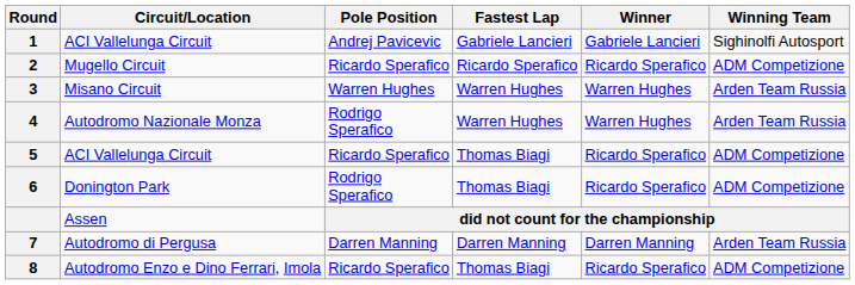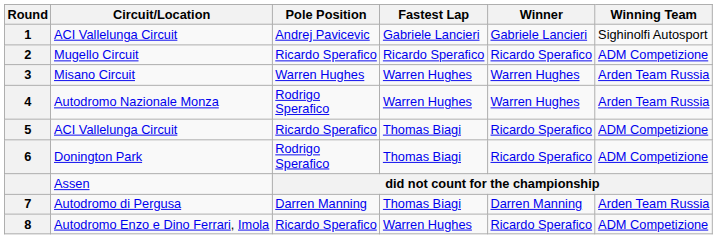 <table class="wikitable" style="font-size: 85%;">
 <tr>
 <th>Round</th>
 <th>Circuit/Location</th>
 <th>Pole Position</th>
 <th>Fastest Lap</th>
 <th>Winner</th>
 <th>Winning Team</th>
 </tr>
 <tr>
 <th>1</th>
 <td> <a href='#'>ACI Vallelunga Circuit</a></td>
 <td> <a href='#'>Andrej Pavicevic</a></td>
 <td> <a href='#'>Gabriele Lancieri</a></td>
 <td> <a href='#'>Gabriele Lancieri</a></td>
 <td> Sighinolfi Autosport</td>
 </tr>
 <tr>
 <th>2</th>
 <td> <a href='#'>Mugello Circuit</a></td>
 <td nowrap> <a href='#'>Ricardo Sperafico</a></td>
 <td nowrap> <a href='#'>Ricardo Sperafico</a></td>
 <td nowrap> <a href='#'>Ricardo Sperafico</a></td>
 <td> <a href='#'>ADM Competizione</a></td>
 </tr>
 <tr>
 <th>3</th>
 <td> <a href='#'>Misano Circuit</a></td>
 <td> <a href='#'>Warren Hughes</a></td>
 <td> <a href='#'>Warren Hughes</a></td>
 <td> <a href='#'>Warren Hughes</a></td>
 <td> <a href='#'>Arden Team Russia</a></td>
 </tr>
 <tr>
 <th>4</th>
 <td> <a href='#'>Autodromo Nazionale Monza</a></td>
 <td> <a href='#'>Rodrigo Sperafico</a></td>
 <td> <a href='#'>Warren Hughes</a></td>
 <td> <a href='#'>Warren Hughes</a></td>
 <td> <a href='#'>Arden Team Russia</a></td>
 </tr>
 <tr>
 <th>5</th>
 <td> <a href='#'>ACI Vallelunga Circuit</a></td>
 <td> <a href='#'>Ricardo Sperafico</a></td>
 <td> <a href='#'>Thomas Biagi</a></td>
 <td> <a href='#'>Ricardo Sperafico</a></td>
 <td> <a href='#'>ADM Competizione</a></td>
 </tr>
 <tr>
 <th>6</th>
 <td>  <a href='#'>Donington Park</a></td>
 <td> <a href='#'>Rodrigo Sperafico</a></td>
 <td> <a href='#'>Thomas Biagi</a></td>
 <td> <a href='#'>Ricardo Sperafico</a></td>
 <td> <a href='#'>ADM Competizione</a></td>
 </tr>
 <tr>
 <th></th>
 <td> <a href='#'>Assen</a></td>
 <th colspan=8 align=center>did not count for the championship</th>
 </tr>
 <tr>
 <th>7</th>
 <td> <a href='#'>Autodromo di Pergusa</a></td>
 <td> <a href='#'>Darren Manning</a></td>
-<td> <a href='#'>Darren Manning</a></td>
+<td> <a href='#'>Thomas Biagi</a></td>
 <td> <a href='#'>Darren Manning</a></td>
 <td nowrap> <a href='#'>Arden Team Russia</a></td>
 </tr>
 <tr>
 <th>8</th>
 <td nowrap> <a href='#'>Autodromo Enzo e Dino Ferrari</a>, <a href='#'>Imola</a></td>
 <td> <a href='#'>Ricardo Sperafico</a></td>
-<td> <a href='#'>Thomas Biagi</a></td>
+<td> <a href='#'>Warren Hughes</a></td>
 <td> <a href='#'>Ricardo Sperafico</a></td>
 <td> <a href='#'>ADM Competizione</a></td>
 </tr>
 </table>
